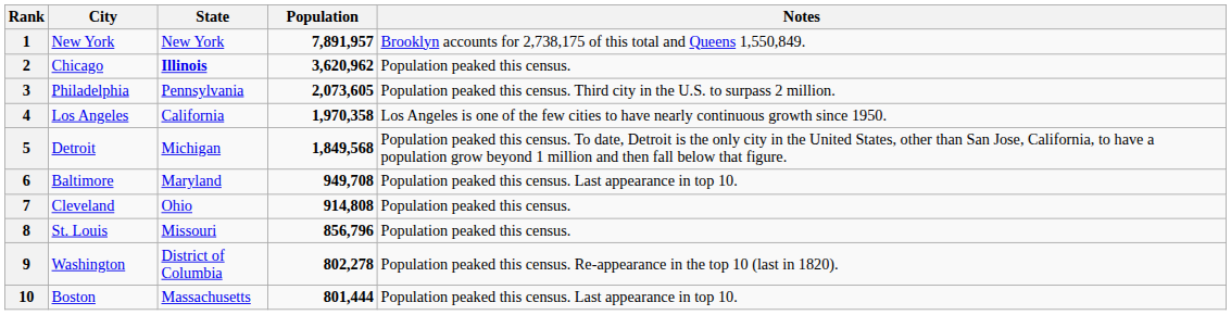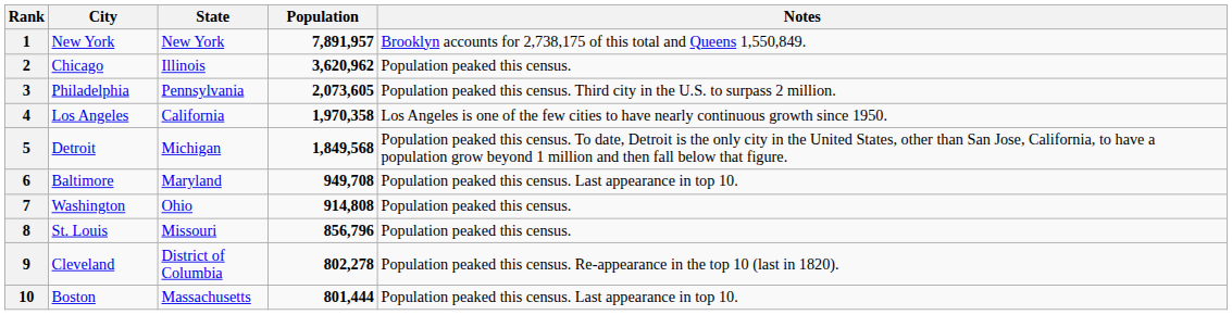 <table class="wikitable plainrowheaders" style="width:100%">
 <tr>
 <th scope="col" style="width:3%;">Rank</th>
 <th scope="col" style="width:9%;">City</th>
 <th scope="col" style="width:9%;">State</th>
 <th scope="col" style="width:9%;">Population</th>
 <th scope="col" style="width:70%;">Notes</th>
 </tr>
 <tr>
 <th scope="row">1</th>
 <td><a href='#'>New York</a></td>
 <td><a href='#'>New York</a></td>
 <td align="right"><strong>7,891,957</strong></td>
 <td><a href='#'>Brooklyn</a> accounts for 2,738,175 of this total and <a href='#'>Queens</a> 1,550,849.</td>
 </tr>
 <tr>
 <th scope="row">2</th>
 <td><a href='#'>Chicago</a></td>
-<td><strong><a href='#'>Illinois</a></strong></td>
+<td><a href='#'>Illinois</a></td>
 <td align="right"><strong>3,620,962</strong></td>
 <td>Population peaked this census.</td>
 </tr>
 <tr>
 <th scope="row">3</th>
 <td><a href='#'>Philadelphia</a></td>
 <td><a href='#'>Pennsylvania</a></td>
 <td align="right"><strong>2,073,605</strong></td>
 <td>Population peaked this census. Third city in the U.S. to surpass 2 million.</td>
 </tr>
 <tr>
 <th scope="row">4</th>
 <td><a href='#'>Los Angeles</a></td>
 <td><a href='#'>California</a></td>
 <td align="right"><strong>1,970,358</strong></td>
 <td>Los Angeles is one of the few cities to have nearly continuous growth since 1950.</td>
 </tr>
 <tr>
 <th scope="row">5</th>
 <td><a href='#'>Detroit</a></td>
 <td><a href='#'>Michigan</a></td>
 <td align="right"><strong>1,849,568</strong></td>
 <td>Population peaked this census.  To date, Detroit is the only city in the United States, other than San Jose, California, to have a population grow beyond 1 million and then fall below that figure.</td>
 </tr>
 <tr>
 <th scope="row">6</th>
 <td><a href='#'>Baltimore</a></td>
 <td><a href='#'>Maryland</a></td>
 <td align="right"><strong>949,708</strong></td>
 <td>Population peaked this census. Last appearance in top 10.</td>
 </tr>
 <tr>
 <th scope="row">7</th>
-<td><a href='#'>Cleveland</a></td>
+<td><a href='#'>Washington</a></td>
 <td><a href='#'>Ohio</a></td>
 <td align="right"><strong>914,808</strong></td>
 <td>Population peaked this census.</td>
 </tr>
 <tr>
 <th scope="row">8</th>
 <td><a href='#'>St. Louis</a></td>
 <td><a href='#'>Missouri</a></td>
 <td align="right"><strong>856,796</strong></td>
 <td>Population peaked this census.</td>
 </tr>
 <tr>
 <th scope="row">9</th>
-<td><a href='#'>Washington</a></td>
+<td><a href='#'>Cleveland</a></td>
 <td><a href='#'>District of Columbia</a></td>
 <td align="right"><strong>802,278</strong></td>
 <td>Population peaked this census. Re-appearance in the top 10 (last in 1820).</td>
 </tr>
 <tr>
 <th scope="row">10</th>
 <td><a href='#'>Boston</a></td>
 <td><a href='#'>Massachusetts</a></td>
 <td align="right"><strong>801,444</strong></td>
 <td>Population peaked this census. Last appearance in top 10.</td>
 </tr>
 </table>
